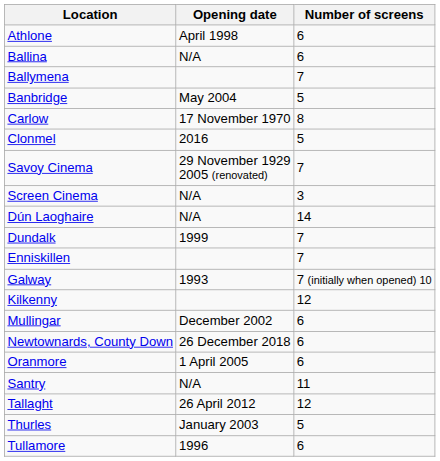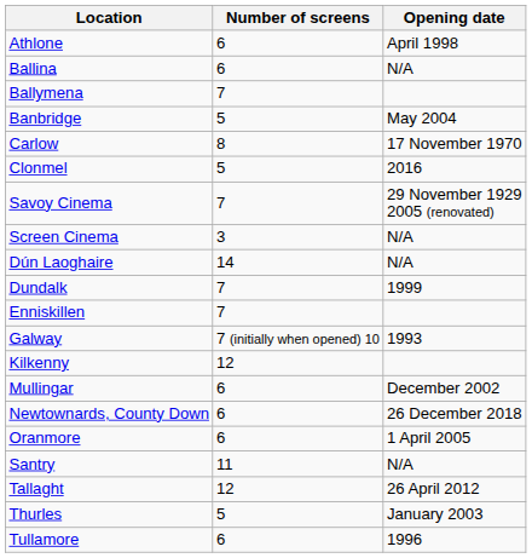 <table class="wikitable sortable">
 <tr>
 <th>Location</th>
+<th>Number of screens</th>
 <th>Opening date</th>
-<th>Number of screens</th>
 </tr>
 <tr>
 <td><a href='#'>Athlone</a></td>
+<td>6</td>
 <td>April 1998</td>
-<td>6</td>
 </tr>
 <tr>
 <td><a href='#'>Ballina</a></td>
+<td>6</td>
 <td>N/A</td>
-<td>6</td>
 </tr>
 <tr>
 <td><a href='#'>Ballymena</a></td>
+<td>7</td>
 <td></td>
-<td>7</td>
 </tr>
 <tr>
 <td><a href='#'>Banbridge</a></td>
+<td>5</td>
 <td>May 2004</td>
-<td>5</td>
 </tr>
 <tr>
 <td><a href='#'>Carlow</a></td>
+<td>8</td>
 <td>17 November 1970</td>
-<td>8</td>
 </tr>
 <tr>
 <td><a href='#'>Clonmel</a></td>
+<td>5</td>
 <td>2016</td>
-<td>5</td>
 </tr>
 <tr>
 <td><a href='#'>Savoy Cinema</a></td>
+<td>7</td>
 <td>29 November 1929<br>2005 <small>(renovated)</small></td>
-<td>7</td>
 </tr>
 <tr>
 <td><a href='#'>Screen Cinema</a></td>
+<td>3</td>
 <td>N/A</td>
-<td>3</td>
 </tr>
 <tr>
 <td><a href='#'>Dún Laoghaire</a></td>
+<td>14</td>
 <td>N/A</td>
-<td>14</td>
 </tr>
 <tr>
 <td><a href='#'>Dundalk</a></td>
+<td>7</td>
 <td>1999</td>
-<td>7</td>
 </tr>
 <tr>
 <td><a href='#'>Enniskillen</a></td>
+<td>7</td>
 <td></td>
-<td>7</td>
 </tr>
 <tr>
 <td><a href='#'>Galway</a></td>
+<td>7 <small>(initially when opened) 10</small></td>
 <td>1993</td>
-<td>7 <small>(initially when opened) 10</small></td>
 </tr>
 <tr>
 <td><a href='#'>Kilkenny</a></td>
+<td>12</td>
 <td></td>
-<td>12</td>
 </tr>
 <tr>
 <td><a href='#'>Mullingar</a></td>
+<td>6</td>
 <td>December 2002</td>
-<td>6</td>
 </tr>
 <tr>
 <td><a href='#'>Newtownards, County Down</a></td>
+<td>6</td>
 <td>26 December 2018</td>
-<td>6</td>
 </tr>
 <tr>
 <td><a href='#'>Oranmore</a></td>
+<td>6</td>
 <td>1 April 2005</td>
-<td>6</td>
 </tr>
 <tr>
 <td><a href='#'>Santry</a></td>
+<td>11</td>
 <td>N/A</td>
-<td>11</td>
 </tr>
 <tr>
 <td><a href='#'>Tallaght</a></td>
+<td>12</td>
 <td>26 April 2012</td>
-<td>12</td>
 </tr>
 <tr>
 <td><a href='#'>Thurles</a></td>
+<td>5</td>
 <td>January 2003</td>
-<td>5</td>
 </tr>
 <tr>
 <td><a href='#'>Tullamore</a></td>
+<td>6</td>
 <td>1996</td>
-<td>6</td>
 </tr>
 </table>
